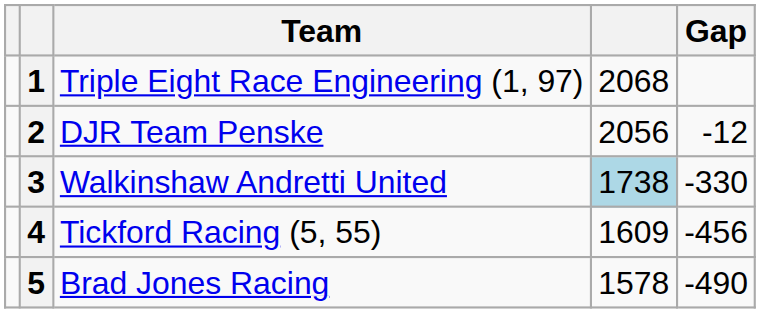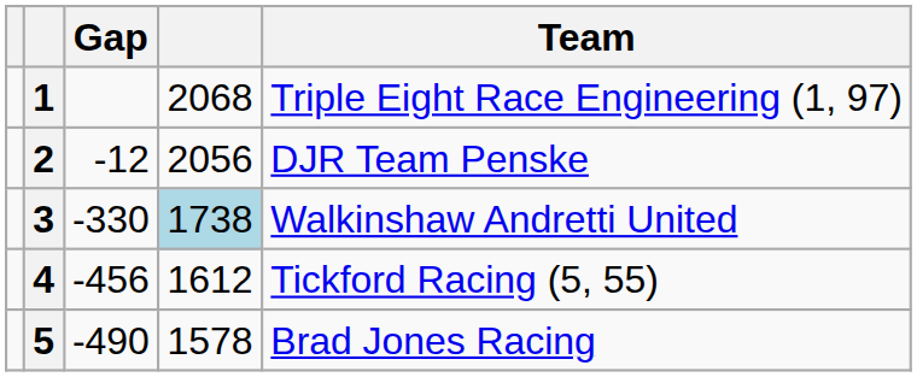 <table class="wikitable" style="font-size: 95%;">
 <tr>
 <th></th>
 <th></th>
+<th>Gap</th>
+<th></th>
 <th>Team</th>
-<th></th>
-<th>Gap</th>
 </tr>
 <tr>
 <td align="left"></td>
 <th>1</th>
+<td align="right"></td>
+<td align="right">2068</td>
 <td><a href='#'>Triple Eight Race Engineering</a> (1, 97)</td>
-<td align="right">2068</td>
-<td align="right"></td>
 </tr>
 <tr>
 <td align="left"></td>
 <th>2</th>
+<td align="right">-12</td>
+<td align="right">2056</td>
 <td><a href='#'>DJR Team Penske</a></td>
-<td align="right">2056</td>
-<td align="right">-12</td>
 </tr>
 <tr>
 <td align="left"></td>
 <th>3</th>
+<td align="right">-330</td>
+<td align="right" style="background: lightblue;">1738</td>
 <td><a href='#'>Walkinshaw Andretti United</a></td>
-<td align="right" style="background: lightblue;">1738</td>
-<td align="right">-330</td>
 </tr>
 <tr>
 <td align="left"></td>
 <th>4</th>
+<td align="right">-456</td>
+<td align="right">1612</td>
 <td><a href='#'>Tickford Racing</a> (5, 55)</td>
-<td align="right">1609</td>
-<td align="right">-456</td>
 </tr>
 <tr>
 <td align="left"></td>
 <th>5</th>
+<td align="right">-490</td>
+<td align="right">1578</td>
 <td><a href='#'>Brad Jones Racing</a></td>
-<td align="right">1578</td>
-<td align="right">-490</td>
 </tr>
 </table>
